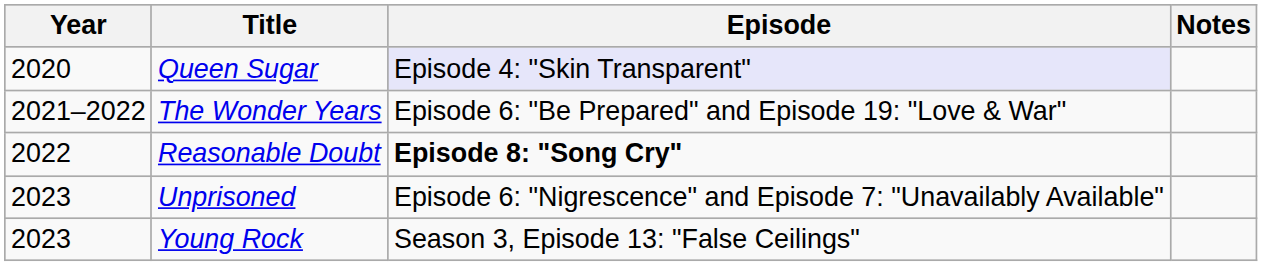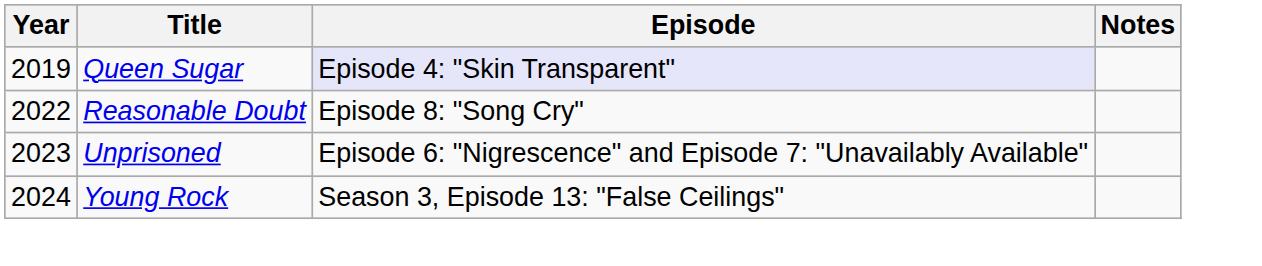 <table class="wikitable">
 <tr>
 <th>Year</th>
 <th>Title</th>
 <th>Episode</th>
 <th>Notes</th>
 </tr>
 <tr>
-<td>2020</td>
+<td>2019</td>
 <td><em><a href='#'>Queen Sugar</a></em></td>
 <td style="background: lavender;">Episode 4: "Skin Transparent"</td>
 <td></td>
 </tr>
 <tr>
-<td>2021–2022</td>
-<td><a href='#'><em>The Wonder Years</em></a></td>
-<td>Episode 6: "Be Prepared" and Episode 19: "Love & War"</td>
-<td></td>
-</tr>
-<tr>
 <td>2022</td>
 <td><a href='#'><em>Reasonable Doubt</em></a></td>
-<td><strong>Episode 8: "Song Cry"</strong></td>
+<td>Episode 8: "Song Cry"</td>
 <td></td>
 </tr>
 <tr>
 <td>2023</td>
 <td><em><a href='#'>Unprisoned</a></em></td>
 <td>Episode 6: "Nigrescence" and Episode 7: "Unavailably Available"</td>
 <td></td>
 </tr>
 <tr>
-<td>2023</td>
+<td>2024</td>
 <td><em><a href='#'>Young Rock</a></em></td>
 <td>Season 3, Episode 13: "False Ceilings"</td>
 <td></td>
 </tr>
 </table>
